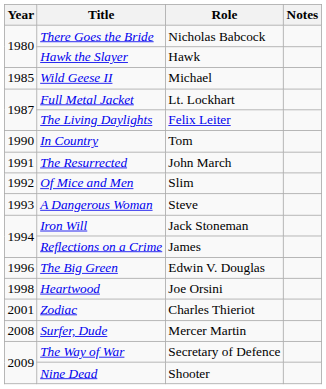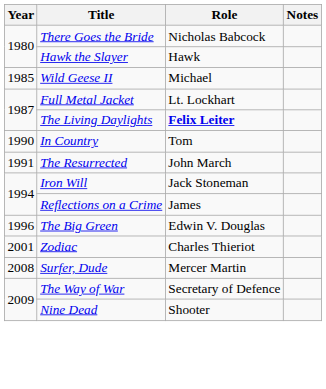 <table class="wikitable sortable">
 <tr>
 <th>Year</th>
 <th>Title</th>
 <th>Role</th>
 <th class="unsortable">Notes</th>
 </tr>
 <tr>
 <td rowspan=2>1980</td>
 <td><em><a href='#'>There Goes the Bride</a></em></td>
 <td>Nicholas Babcock</td>
 <td></td>
 </tr>
 <tr>
 <td><em><a href='#'>Hawk the Slayer</a></em></td>
 <td>Hawk</td>
 <td></td>
 </tr>
 <tr>
 <td>1985</td>
 <td><em><a href='#'>Wild Geese II</a></em></td>
 <td>Michael</td>
 <td></td>
 </tr>
 <tr>
 <td rowspan=2>1987</td>
 <td><em><a href='#'>Full Metal Jacket</a></em></td>
 <td>Lt. Lockhart</td>
 <td></td>
 </tr>
 <tr>
 <td><em><a href='#'>The Living Daylights</a></em></td>
-<td><a href='#'>Felix Leiter</a></td>
+<td><strong><a href='#'>Felix Leiter</a></strong></td>
 <td></td>
 </tr>
 <tr>
 <td>1990</td>
 <td><em><a href='#'>In Country</a></em></td>
 <td>Tom</td>
 <td></td>
 </tr>
 <tr>
 <td>1991</td>
 <td><em><a href='#'>The Resurrected</a></em></td>
 <td>John March</td>
-<td></td>
-</tr>
-<tr>
-<td>1992</td>
-<td><em><a href='#'>Of Mice and Men</a></em></td>
-<td>Slim</td>
-<td></td>
-</tr>
-<tr>
-<td>1993</td>
-<td><em><a href='#'>A Dangerous Woman</a></em></td>
-<td>Steve</td>
 <td></td>
 </tr>
 <tr>
 <td rowspan=2>1994</td>
 <td><em><a href='#'>Iron Will</a></em></td>
 <td>Jack Stoneman</td>
 <td></td>
 </tr>
 <tr>
 <td><em><a href='#'>Reflections on a Crime</a></em></td>
 <td>James</td>
 <td></td>
 </tr>
 <tr>
 <td>1996</td>
 <td><em><a href='#'>The Big Green</a></em></td>
 <td>Edwin V. Douglas</td>
-<td></td>
-</tr>
-<tr>
-<td>1998</td>
-<td><em><a href='#'>Heartwood</a></em></td>
-<td>Joe Orsini</td>
 <td></td>
 </tr>
 <tr>
 <td>2001</td>
 <td><em><a href='#'>Zodiac</a></em></td>
 <td>Charles Thieriot</td>
 <td></td>
 </tr>
 <tr>
 <td>2008</td>
 <td><em><a href='#'>Surfer, Dude</a></em></td>
 <td>Mercer Martin</td>
 <td></td>
 </tr>
 <tr>
 <td rowspan=2>2009</td>
 <td><em><a href='#'>The Way of War</a></em></td>
 <td>Secretary of Defence</td>
 <td></td>
 </tr>
 <tr>
 <td><em><a href='#'>Nine Dead</a></em></td>
 <td>Shooter</td>
 <td></td>
 </tr>
 </table>
